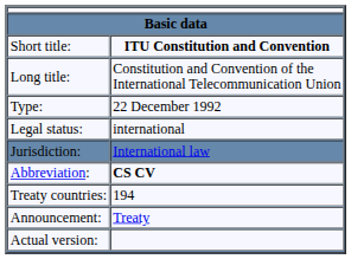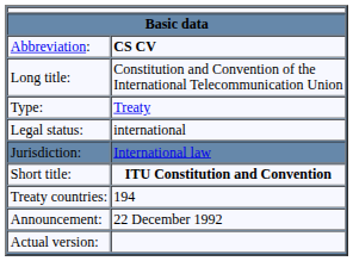 <table border="2" cellpadding="2" cellspacing="1" bgcolor="#6688AA" style="float:right; margin-left:15px">
 <tr bgcolor="#F7F8FF">
 <th colspan="2"></th>
 </tr>
 <tr --->
 <th colspan="2">Basic data</th>
 </tr>
 <tr --- bgcolor="#F7F8FF">
-<td>Short title:</td>
-<th>ITU Constitution and Convention</th>
+<td><a href='#'>Abbreviation</a>:</td>
+<td><strong>CS CV</strong><br></td>
 </tr>
 <tr --- bgcolor="#F7F8FF">
 <td>Long title:</td>
 <td>Constitution and Convention of the <br>International Telecommunication Union</td>
 </tr>
 <tr --- bgcolor="#F7F8FF">
 <td>Type:</td>
-<td>22 December 1992</td>
+<td><a href='#'>Treaty</a></td>
 </tr>
 <tr --- bgcolor="#F7F8FF">
 <td>Legal status:</td>
 <td>international</td>
 </tr>
 <tr --->
 <td>Jurisdiction:</td>
 <td><a href='#'>International law</a></td>
 </tr>
 <tr --- bgcolor="#F7F8FF">
-<td><a href='#'>Abbreviation</a>:</td>
-<td><strong>CS CV</strong><br></td>
+<td>Short title:</td>
+<th>ITU Constitution and Convention</th>
 </tr>
 <tr --- bgcolor="#F7F8FF">
 <td>Treaty countries:</td>
 <td>194</td>
 </tr>
 <tr --- bgcolor="#F7F8FF">
 <td>Announcement:</td>
-<td><a href='#'>Treaty</a></td>
+<td>22 December 1992</td>
 </tr>
 <tr --- bgcolor="#F7F8FF">
 <td>Actual version:</td>
 <td></td>
 </tr>
 <tr --- bgcolor="#6688AA">
 </tr>
 </table>
